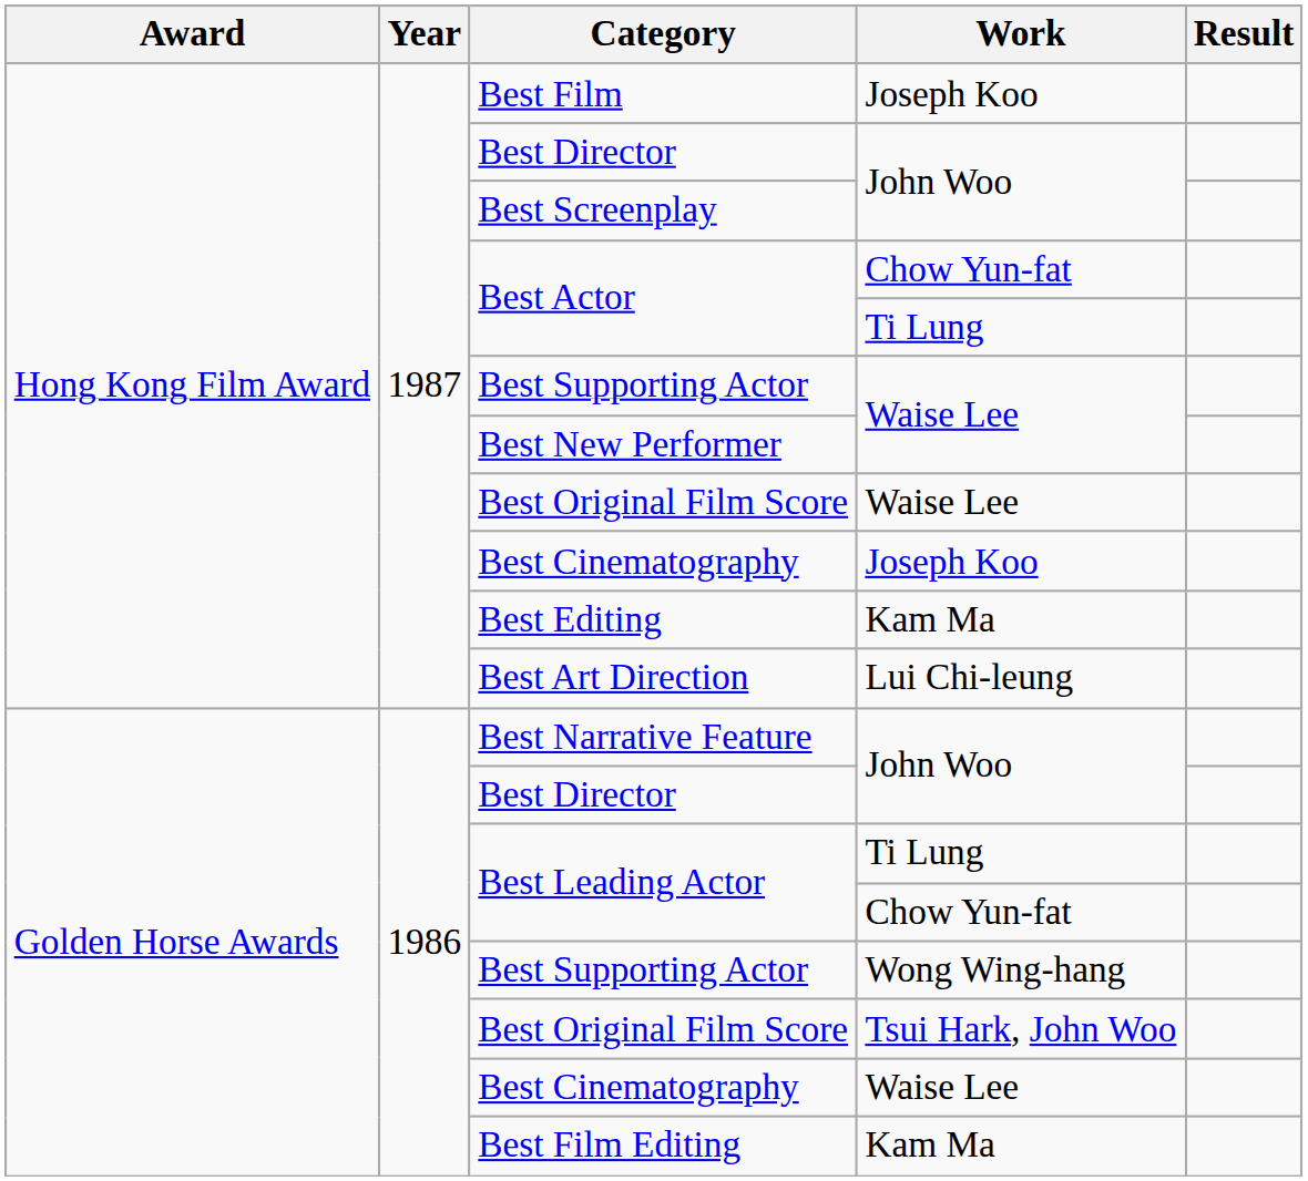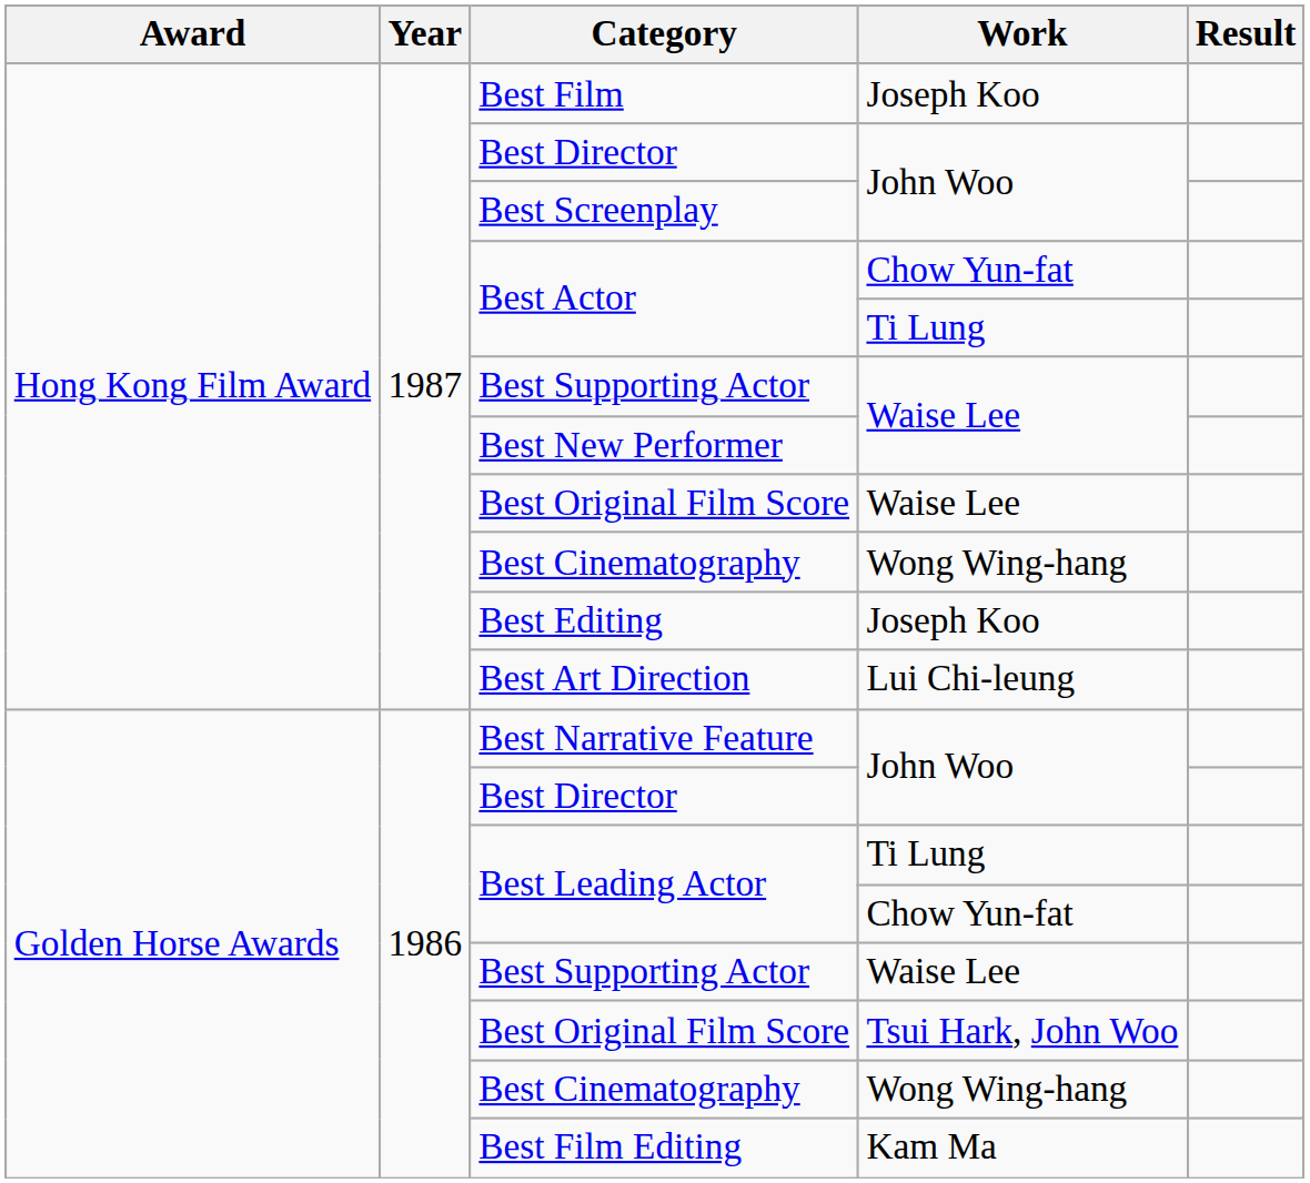 <table class="wikitable">
 <tr>
 <th>Award</th>
 <th>Year</th>
 <th>Category</th>
 <th>Work</th>
 <th>Result</th>
 </tr>
 <tr>
 <td rowspan="11"><a href='#'>Hong Kong Film Award</a></td>
 <td rowspan="11">1987</td>
 <td><a href='#'>Best Film</a></td>
 <td>Joseph Koo</td>
 <td></td>
 </tr>
 <tr>
 <td><a href='#'>Best Director</a></td>
 <td rowspan="2">John Woo</td>
 <td></td>
 </tr>
 <tr>
 <td><a href='#'>Best Screenplay</a></td>
 <td></td>
 </tr>
 <tr>
 <td rowspan="2"><a href='#'>Best Actor</a></td>
 <td><a href='#'>Chow Yun-fat</a></td>
 <td></td>
 </tr>
 <tr>
 <td><a href='#'>Ti Lung</a></td>
 <td></td>
 </tr>
 <tr>
 <td><a href='#'>Best Supporting Actor</a></td>
 <td rowspan="2"><a href='#'>Waise Lee</a></td>
 <td></td>
 </tr>
 <tr>
 <td><a href='#'>Best New Performer</a></td>
 <td></td>
 </tr>
 <tr>
 <td><a href='#'>Best Original Film Score</a></td>
 <td>Waise Lee</td>
 <td></td>
 </tr>
 <tr>
 <td><a href='#'>Best Cinematography</a></td>
-<td><a href='#'>Joseph Koo</a></td>
+<td>Wong Wing-hang</td>
 <td></td>
 </tr>
 <tr>
 <td><a href='#'>Best Editing</a></td>
-<td>Kam Ma</td>
+<td>Joseph Koo</td>
 <td></td>
 </tr>
 <tr>
 <td><a href='#'>Best Art Direction</a></td>
 <td>Lui Chi-leung</td>
 <td></td>
 </tr>
 <tr>
 <td rowspan="8"><a href='#'>Golden Horse Awards</a></td>
 <td rowspan="8">1986</td>
 <td><a href='#'>Best Narrative Feature</a></td>
 <td rowspan="2">John Woo</td>
 <td></td>
 </tr>
 <tr>
 <td><a href='#'>Best Director</a></td>
 <td></td>
 </tr>
 <tr>
 <td rowspan="2"><a href='#'>Best Leading Actor</a></td>
 <td>Ti Lung</td>
 <td></td>
 </tr>
 <tr>
 <td>Chow Yun-fat</td>
 <td></td>
 </tr>
 <tr>
 <td><a href='#'>Best Supporting Actor</a></td>
-<td>Wong Wing-hang</td>
+<td>Waise Lee</td>
 <td></td>
 </tr>
 <tr>
 <td><a href='#'>Best Original Film Score</a></td>
 <td><a href='#'>Tsui Hark</a>, <a href='#'>John Woo</a></td>
 <td></td>
 </tr>
 <tr>
 <td><a href='#'>Best Cinematography</a></td>
-<td>Waise Lee</td>
+<td>Wong Wing-hang</td>
 <td></td>
 </tr>
 <tr>
 <td><a href='#'>Best Film Editing</a></td>
 <td>Kam Ma</td>
 <td></td>
 </tr>
 </table>
